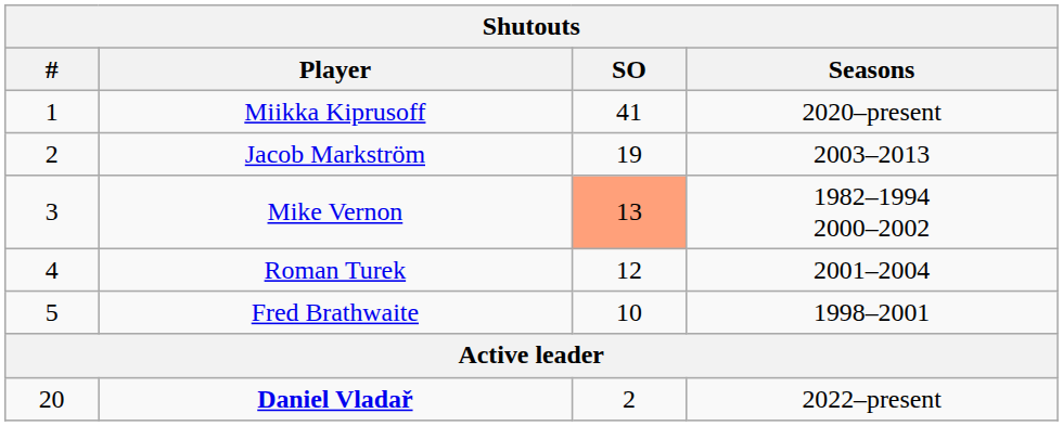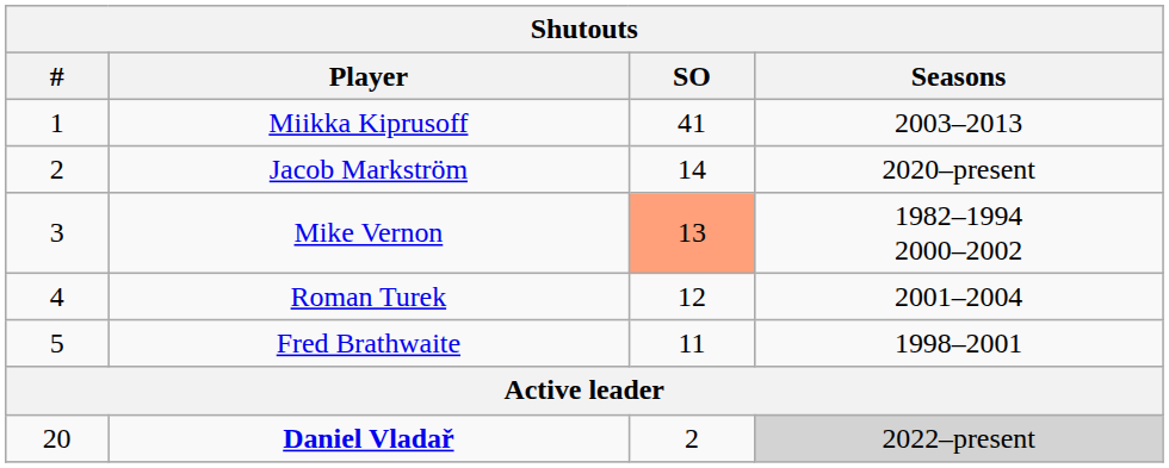 <table class="wikitable" style="text-align: center; font-size: 95%" width="70%">
 <tr>
 <th colspan="4">Shutouts</th>
 </tr>
 <tr>
 <th>#</th>
 <th>Player</th>
 <th>SO</th>
 <th>Seasons</th>
 </tr>
 <tr>
 <td>1</td>
 <td><a href='#'>Miikka Kiprusoff</a></td>
 <td>41</td>
-<td>2020–present</td>
+<td>2003–2013</td>
 </tr>
 <tr>
 <td>2</td>
 <td><a href='#'>Jacob Markström</a></td>
-<td>19</td>
-<td>2003–2013</td>
+<td>14</td>
+<td>2020–present</td>
 </tr>
 <tr>
 <td>3</td>
 <td><a href='#'>Mike Vernon</a></td>
 <td style="background: lightsalmon;">13</td>
 <td>1982–1994<br>2000–2002</td>
 </tr>
 <tr>
 <td>4</td>
 <td><a href='#'>Roman Turek</a></td>
 <td>12</td>
 <td>2001–2004</td>
 </tr>
 <tr>
 <td>5</td>
 <td><a href='#'>Fred Brathwaite</a></td>
-<td>10</td>
+<td>11</td>
 <td>1998–2001</td>
 </tr>
 <tr>
 <th colspan="4">Active leader</th>
 </tr>
 <tr>
 <td>20</td>
 <td><strong><a href='#'>Daniel Vladař</a></strong></td>
 <td>2</td>
-<td>2022–present</td>
+<td style="background: lightgrey;">2022–present</td>
 </tr>
 </table>
